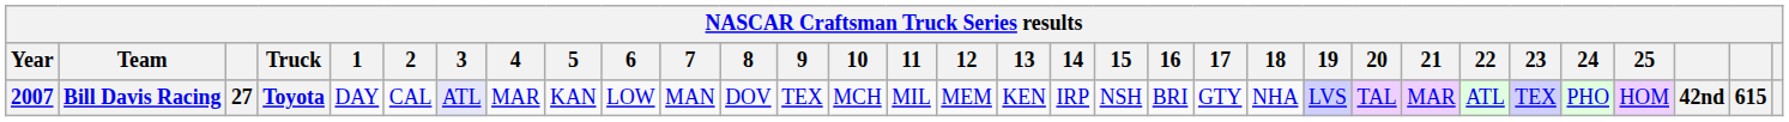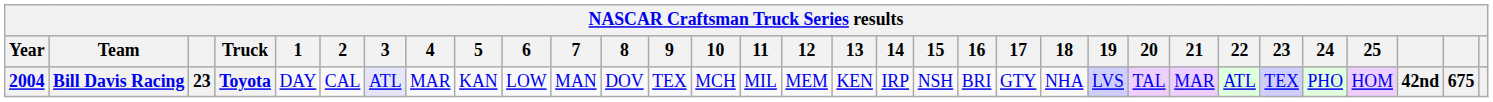 <table class="wikitable" style="text-align:center; font-size:75%">
 <tr>
 <th colspan=32><a href='#'>NASCAR Craftsman Truck Series</a> results</th>
 </tr>
 <tr>
 <th scope="col">Year</th>
 <th scope="col">Team</th>
 <th scope="col"></th>
 <th scope="col">Truck</th>
 <th scope="col">1</th>
 <th scope="col">2</th>
 <th scope="col">3</th>
 <th scope="col">4</th>
 <th scope="col">5</th>
 <th scope="col">6</th>
 <th scope="col">7</th>
 <th scope="col">8</th>
 <th scope="col">9</th>
 <th scope="col">10</th>
 <th scope="col">11</th>
 <th scope="col">12</th>
 <th scope="col">13</th>
 <th scope="col">14</th>
 <th scope="col">15</th>
 <th scope="col">16</th>
 <th scope="col">17</th>
 <th scope="col">18</th>
 <th scope="col">19</th>
 <th scope="col">20</th>
 <th scope="col">21</th>
 <th scope="col">22</th>
 <th scope="col">23</th>
 <th scope="col">24</th>
 <th scope="col">25</th>
 <th scope="col"></th>
 <th scope="col"></th>
 <th scope="col"></th>
 </tr>
 <tr>
-<th scope="row"><a href='#'>2007</a></th>
+<th scope="row"><a href='#'>2004</a></th>
 <th nowrap><a href='#'>Bill Davis Racing</a></th>
-<th>27</th>
+<th>23</th>
 <th><a href='#'>Toyota</a></th>
 <td><a href='#'>DAY</a></td>
 <td><a href='#'>CAL</a></td>
 <td style="background: lavender;"><a href='#'>ATL</a></td>
 <td><a href='#'>MAR</a></td>
 <td><a href='#'>KAN</a></td>
 <td><a href='#'>LOW</a></td>
 <td><a href='#'>MAN</a></td>
 <td><a href='#'>DOV</a></td>
 <td><a href='#'>TEX</a></td>
 <td><a href='#'>MCH</a></td>
 <td><a href='#'>MIL</a></td>
 <td><a href='#'>MEM</a></td>
 <td><a href='#'>KEN</a></td>
 <td><a href='#'>IRP</a></td>
 <td><a href='#'>NSH</a></td>
 <td><a href='#'>BRI</a></td>
 <td><a href='#'>GTY</a></td>
 <td><a href='#'>NHA</a></td>
 <td style="background:#CFCFFF;"><a href='#'>LVS</a><br></td>
 <td style="background:#EFCFFF;"><a href='#'>TAL</a><br></td>
 <td style="background:#EFCFFF;"><a href='#'>MAR</a><br></td>
 <td style="background:#DFFFDF;"><a href='#'>ATL</a><br></td>
 <td style="background:#CFCFFF;"><a href='#'>TEX</a><br></td>
 <td style="background:#DFFFDF;"><a href='#'>PHO</a><br></td>
 <td style="background:#EFCFFF;"><a href='#'>HOM</a><br></td>
 <th>42nd</th>
-<th>615</th>
+<th>675</th>
 <th></th>
 </tr>
 </table>
